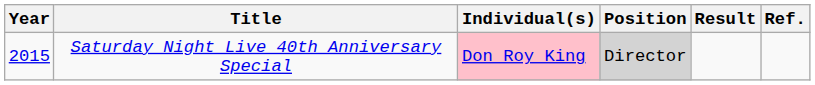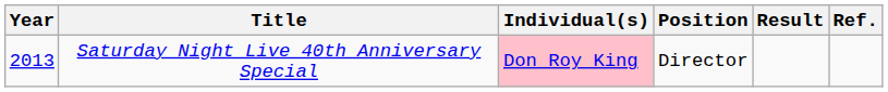 <table class="wikitable">
 <tr>
 <th>Year</th>
 <th>Title</th>
 <th>Individual(s)</th>
 <th>Position</th>
 <th>Result</th>
 <th>Ref.</th>
 </tr>
 <tr>
-<td><a href='#'>2015</a></td>
+<td><a href='#'>2013</a></td>
 <td align="center"><em><a href='#'>Saturday Night Live 40th Anniversary Special</a></em></td>
 <td style="background: pink;"><a href='#'>Don Roy King</a></td>
-<td style="background: lightgrey;">Director</td>
+<td>Director</td>
 <td></td>
 <td align="center"></td>
 </tr>
 </table>
